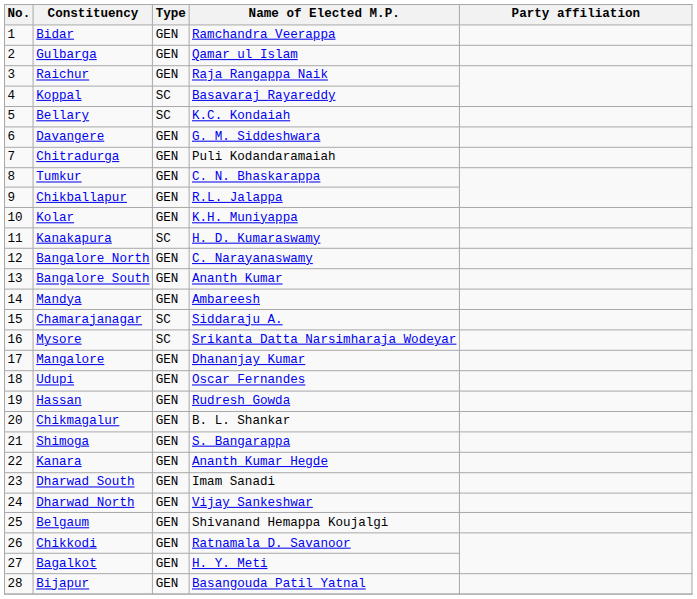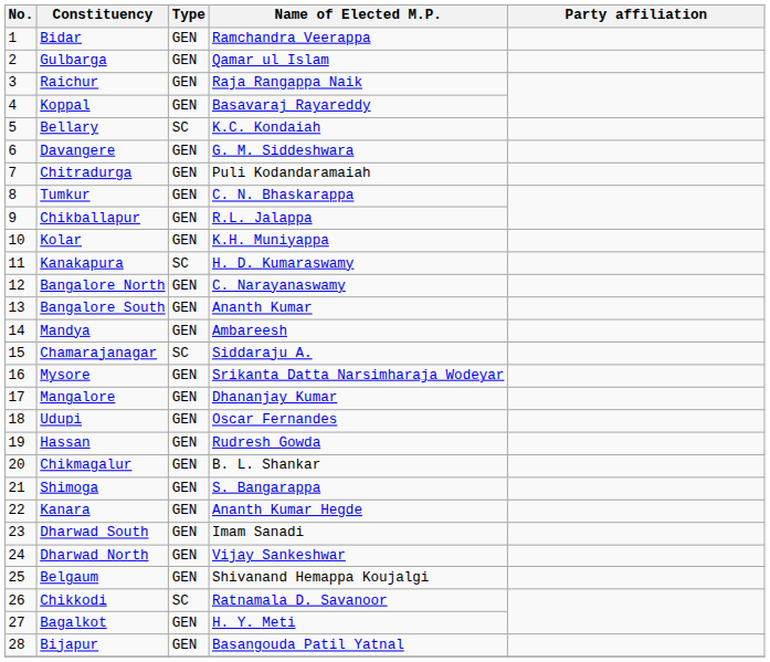 <table class="wikitable" style="font-size:95%;">
 <tr>
 <th>No.</th>
 <th>Constituency</th>
 <th>Type</th>
 <th>Name of Elected M.P.</th>
 <th colspan="2" style="width:18em">Party affiliation</th>
 </tr>
 <tr>
 <td>1</td>
 <td><a href='#'>Bidar</a></td>
 <td>GEN</td>
 <td><a href='#'>Ramchandra Veerappa</a></td>
 <td></td>
 </tr>
 <tr>
 <td>2</td>
 <td><a href='#'>Gulbarga</a></td>
 <td>GEN</td>
 <td><a href='#'>Qamar ul Islam</a></td>
 <td></td>
 </tr>
 <tr>
 <td>3</td>
 <td><a href='#'>Raichur</a></td>
 <td>GEN</td>
 <td><a href='#'>Raja Rangappa Naik</a></td>
 </tr>
 <tr>
 <td>4</td>
 <td><a href='#'>Koppal</a></td>
-<td>SC</td>
+<td>GEN</td>
 <td><a href='#'>Basavaraj Rayareddy</a></td>
 </tr>
 <tr>
 <td>5</td>
 <td><a href='#'>Bellary</a></td>
 <td>SC</td>
 <td><a href='#'>K.C. Kondaiah</a></td>
 <td></td>
 </tr>
 <tr>
 <td>6</td>
 <td><a href='#'>Davangere</a></td>
 <td>GEN</td>
 <td><a href='#'>G. M. Siddeshwara</a></td>
 <td></td>
 </tr>
 <tr>
 <td>7</td>
 <td><a href='#'>Chitradurga</a></td>
 <td>GEN</td>
 <td>Puli Kodandaramaiah</td>
 <td></td>
 </tr>
 <tr>
 <td>8</td>
 <td><a href='#'>Tumkur</a></td>
 <td>GEN</td>
 <td><a href='#'>C. N. Bhaskarappa</a></td>
 </tr>
 <tr>
 <td>9</td>
 <td><a href='#'>Chikballapur</a></td>
 <td>GEN</td>
 <td><a href='#'>R.L. Jalappa</a></td>
 </tr>
 <tr>
 <td>10</td>
 <td><a href='#'>Kolar</a></td>
 <td>GEN</td>
 <td><a href='#'>K.H. Muniyappa</a></td>
 <td></td>
 </tr>
 <tr>
 <td>11</td>
 <td><a href='#'>Kanakapura</a></td>
 <td>SC</td>
 <td><a href='#'>H. D. Kumaraswamy</a></td>
 <td></td>
 </tr>
 <tr>
 <td>12</td>
 <td><a href='#'>Bangalore North</a></td>
 <td>GEN</td>
 <td><a href='#'>C. Narayanaswamy</a></td>
 </tr>
 <tr>
 <td>13</td>
 <td><a href='#'>Bangalore South</a></td>
 <td>GEN</td>
 <td><a href='#'>Ananth Kumar</a></td>
 <td></td>
 </tr>
 <tr>
 <td>14</td>
 <td><a href='#'>Mandya</a></td>
 <td>GEN</td>
 <td><a href='#'>Ambareesh</a></td>
 <td></td>
 </tr>
 <tr>
 <td>15</td>
 <td><a href='#'>Chamarajanagar</a></td>
 <td>SC</td>
 <td><a href='#'>Siddaraju A.</a></td>
 </tr>
 <tr>
 <td>16</td>
 <td><a href='#'>Mysore</a></td>
-<td>SC</td>
+<td>GEN</td>
 <td><a href='#'>Srikanta Datta Narsimharaja Wodeyar</a></td>
 <td></td>
 </tr>
 <tr>
 <td>17</td>
 <td><a href='#'>Mangalore</a></td>
 <td>GEN</td>
 <td><a href='#'>Dhananjay Kumar</a></td>
 <td></td>
 </tr>
 <tr>
 <td>18</td>
 <td><a href='#'>Udupi</a></td>
 <td>GEN</td>
 <td><a href='#'>Oscar Fernandes</a></td>
 <td></td>
 </tr>
 <tr>
 <td>19</td>
 <td><a href='#'>Hassan</a></td>
 <td>GEN</td>
 <td><a href='#'>Rudresh Gowda</a></td>
 <td></td>
 </tr>
 <tr>
 <td>20</td>
 <td><a href='#'>Chikmagalur</a></td>
 <td>GEN</td>
 <td>B. L. Shankar</td>
 </tr>
 <tr>
 <td>21</td>
 <td><a href='#'>Shimoga</a></td>
 <td>GEN</td>
 <td><a href='#'>S. Bangarappa</a></td>
 <td></td>
 </tr>
 <tr>
 <td>22</td>
 <td><a href='#'>Kanara</a></td>
 <td>GEN</td>
 <td><a href='#'>Ananth Kumar Hegde</a></td>
 <td></td>
 </tr>
 <tr>
 <td>23</td>
 <td><a href='#'>Dharwad South</a></td>
 <td>GEN</td>
 <td>Imam Sanadi</td>
 <td></td>
 </tr>
 <tr>
 <td>24</td>
 <td><a href='#'>Dharwad North</a></td>
 <td>GEN</td>
 <td><a href='#'>Vijay Sankeshwar</a></td>
 <td></td>
 </tr>
 <tr>
 <td>25</td>
 <td><a href='#'>Belgaum</a></td>
 <td>GEN</td>
 <td>Shivanand Hemappa Koujalgi</td>
 <td></td>
 </tr>
 <tr>
 <td>26</td>
 <td><a href='#'>Chikkodi</a></td>
-<td>GEN</td>
+<td>SC</td>
 <td><a href='#'>Ratnamala D. Savanoor</a></td>
 </tr>
 <tr>
 <td>27</td>
 <td><a href='#'>Bagalkot</a></td>
 <td>GEN</td>
 <td><a href='#'>H. Y. Meti</a></td>
 </tr>
 <tr>
 <td>28</td>
 <td><a href='#'>Bijapur</a></td>
 <td>GEN</td>
 <td><a href='#'>Basangouda Patil Yatnal</a></td>
 <td></td>
 </tr>
 <tr>
 </tr>
 </table>
